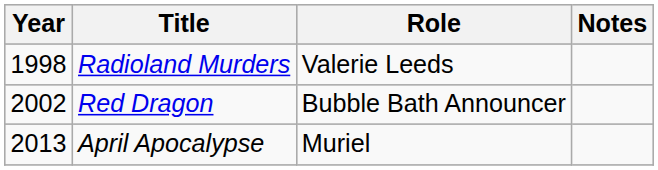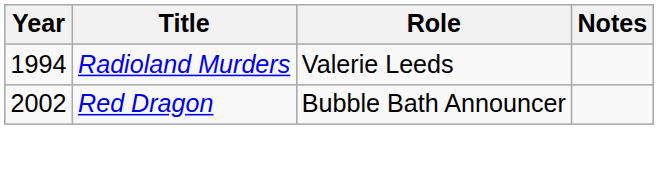 <table class="wikitable">
 <tr>
 <th>Year</th>
 <th>Title</th>
 <th>Role</th>
 <th class="unsortable">Notes</th>
 </tr>
 <tr>
-<td>1998</td>
+<td>1994</td>
 <td><em><a href='#'>Radioland Murders</a></em></td>
 <td>Valerie Leeds</td>
 <td></td>
 </tr>
 <tr>
 <td>2002</td>
 <td><em><a href='#'>Red Dragon</a></em></td>
 <td>Bubble Bath Announcer</td>
 <td></td>
 </tr>
-<tr>
-<td>2013</td>
-<td><em>April Apocalypse</em></td>
-<td>Muriel</td>
-<td></td>
-</tr>
 </table>
